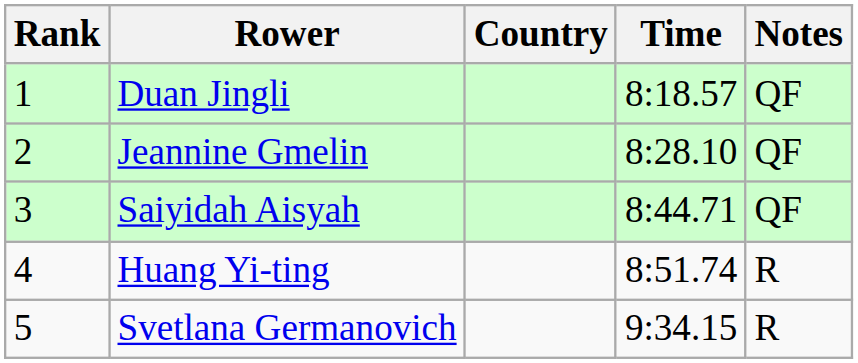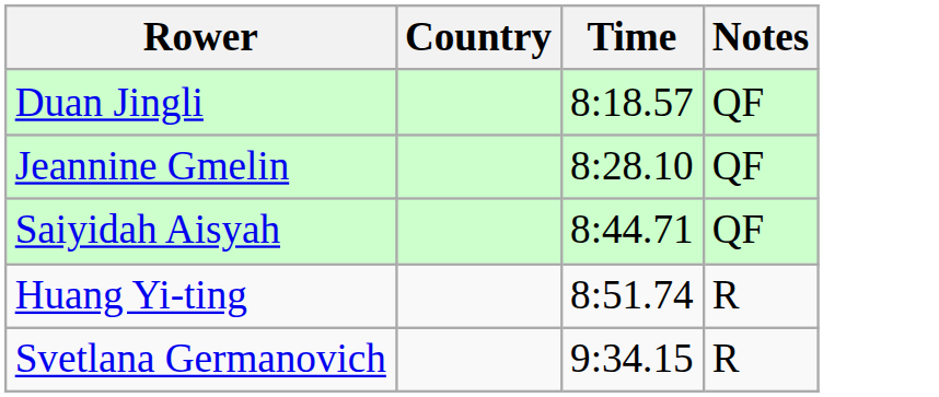 <table class="wikitable">
 <tr>
-<th>Rank</th>
 <th>Rower</th>
 <th>Country</th>
 <th>Time</th>
 <th>Notes</th>
 </tr>
 <tr bgcolor=ccffcc>
-<td>1</td>
 <td><a href='#'>Duan Jingli</a></td>
 <td></td>
 <td>8:18.57</td>
 <td>QF</td>
 </tr>
 <tr bgcolor=ccffcc>
-<td>2</td>
 <td><a href='#'>Jeannine Gmelin</a></td>
 <td></td>
 <td>8:28.10</td>
 <td>QF</td>
 </tr>
 <tr bgcolor=ccffcc>
-<td>3</td>
 <td><a href='#'>Saiyidah Aisyah</a></td>
 <td></td>
 <td>8:44.71</td>
 <td>QF</td>
 </tr>
 <tr>
-<td>4</td>
 <td><a href='#'>Huang Yi-ting</a></td>
 <td></td>
 <td>8:51.74</td>
 <td>R</td>
 </tr>
 <tr>
-<td>5</td>
 <td><a href='#'>Svetlana Germanovich</a></td>
 <td></td>
 <td>9:34.15</td>
 <td>R</td>
 </tr>
 </table>
